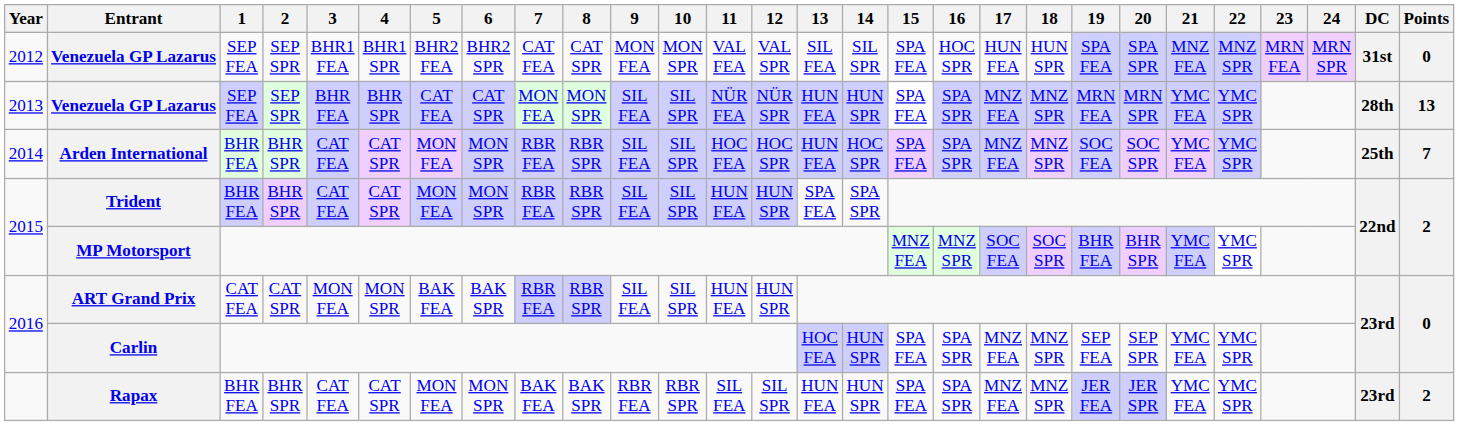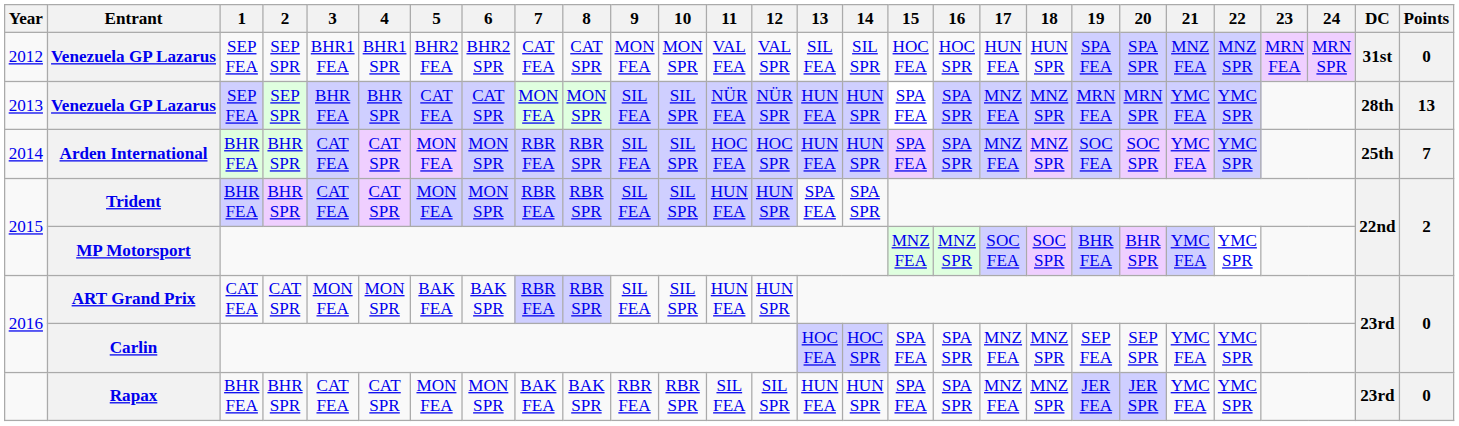 <table class="wikitable" style="text-align:center; font-size:85%">
 <tr>
 <th>Year</th>
 <th>Entrant</th>
 <th>1</th>
 <th>2</th>
 <th>3</th>
 <th>4</th>
 <th>5</th>
 <th>6</th>
 <th>7</th>
 <th>8</th>
 <th>9</th>
 <th>10</th>
 <th>11</th>
 <th>12</th>
 <th>13</th>
 <th>14</th>
 <th>15</th>
 <th>16</th>
 <th>17</th>
 <th>18</th>
 <th>19</th>
 <th>20</th>
 <th>21</th>
 <th>22</th>
 <th>23</th>
 <th>24</th>
 <th>DC</th>
 <th>Points</th>
 </tr>
 <tr>
 <td><a href='#'>2012</a></td>
 <th nowrap><a href='#'>Venezuela GP Lazarus</a></th>
 <td><a href='#'>SEP<br>FEA</a></td>
 <td><a href='#'>SEP<br>SPR</a></td>
 <td><a href='#'>BHR1<br>FEA</a></td>
 <td><a href='#'>BHR1<br>SPR</a></td>
 <td><a href='#'>BHR2<br>FEA</a></td>
 <td><a href='#'>BHR2<br>SPR</a></td>
 <td><a href='#'>CAT<br>FEA</a></td>
 <td><a href='#'>CAT<br>SPR</a></td>
 <td><a href='#'>MON<br>FEA</a></td>
 <td><a href='#'>MON<br>SPR</a></td>
 <td><a href='#'>VAL<br>FEA</a></td>
 <td><a href='#'>VAL<br>SPR</a></td>
 <td><a href='#'>SIL<br>FEA</a></td>
 <td><a href='#'>SIL<br>SPR</a></td>
-<td><a href='#'>SPA<br>FEA</a></td>
+<td><a href='#'>HOC<br>FEA</a></td>
 <td><a href='#'>HOC<br>SPR</a></td>
 <td><a href='#'>HUN<br>FEA</a></td>
 <td><a href='#'>HUN<br>SPR</a></td>
 <td style="background:#cfcfff;"><a href='#'>SPA<br>FEA</a><br></td>
 <td style="background:#cfcfff;"><a href='#'>SPA<br>SPR</a><br></td>
 <td style="background:#cfcfff;"><a href='#'>MNZ<br>FEA</a><br></td>
 <td style="background:#cfcfff;"><a href='#'>MNZ<br>SPR</a><br></td>
 <td style="background:#efcfff;"><a href='#'>MRN<br>FEA</a><br></td>
 <td style="background:#efcfff;"><a href='#'>MRN<br>SPR</a><br></td>
 <th>31st</th>
 <th>0</th>
 </tr>
 <tr>
 <td><a href='#'>2013</a></td>
 <th nowrap><a href='#'>Venezuela GP Lazarus</a></th>
 <td style="background:#CFCFFF;"><a href='#'>SEP<br>FEA</a><br></td>
 <td style="background:#DFFFDF;"><a href='#'>SEP<br>SPR</a><br></td>
 <td style="background:#CFCFFF;"><a href='#'>BHR<br>FEA</a><br></td>
 <td style="background:#CFCFFF;"><a href='#'>BHR<br>SPR</a><br></td>
 <td style="background:#CFCFFF;"><a href='#'>CAT<br>FEA</a><br></td>
 <td style="background:#CFCFFF;"><a href='#'>CAT<br>SPR</a><br></td>
 <td style="background:#DFFFDF;"><a href='#'>MON<br>FEA</a><br></td>
 <td style="background:#DFFFDF;"><a href='#'>MON<br>SPR</a><br></td>
 <td style="background:#CFCFFF;"><a href='#'>SIL<br>FEA</a><br></td>
 <td style="background:#CFCFFF;"><a href='#'>SIL<br>SPR</a><br></td>
 <td style="background:#CFCFFF;"><a href='#'>NÜR<br>FEA</a><br></td>
 <td style="background:#CFCFFF;"><a href='#'>NÜR<br>SPR</a><br></td>
 <td style="background:#CFCFFF;"><a href='#'>HUN<br>FEA</a><br></td>
 <td style="background:#CFCFFF;"><a href='#'>HUN<br>SPR</a><br></td>
 <td style="background:#FFFFFF;"><a href='#'>SPA<br>FEA</a><br></td>
 <td style="background:#CFCFFF;"><a href='#'>SPA<br>SPR</a><br></td>
 <td style="background:#CFCFFF;"><a href='#'>MNZ<br>FEA</a><br></td>
 <td style="background:#CFCFFF;"><a href='#'>MNZ<br>SPR</a><br></td>
 <td style="background:#CFCFFF;"><a href='#'>MRN<br>FEA</a><br></td>
 <td style="background:#CFCFFF;"><a href='#'>MRN<br>SPR</a><br></td>
 <td style="background:#CFCFFF;"><a href='#'>YMC<br>FEA</a><br></td>
 <td style="background:#CFCFFF;"><a href='#'>YMC<br>SPR</a><br></td>
 <td colspan=2></td>
 <th>28th</th>
 <th>13</th>
 </tr>
 <tr>
 <td><a href='#'>2014</a></td>
 <th nowrap><a href='#'>Arden International</a></th>
 <td style="background:#DFFFDF;"><a href='#'>BHR<br>FEA</a><br></td>
 <td style="background:#DFFFDF;"><a href='#'>BHR<br>SPR</a><br></td>
 <td style="background:#CFCFFF;"><a href='#'>CAT<br>FEA</a><br></td>
 <td style="background:#EFCFFF;"><a href='#'>CAT<br>SPR</a><br></td>
 <td style="background:#EFCFFF;"><a href='#'>MON<br>FEA</a><br></td>
 <td style="background:#CFCFFF;"><a href='#'>MON<br>SPR</a><br></td>
 <td style="background:#CFCFFF;"><a href='#'>RBR<br>FEA</a><br></td>
 <td style="background:#CFCFFF;"><a href='#'>RBR<br>SPR</a><br></td>
 <td style="background:#CFCFFF;"><a href='#'>SIL<br>FEA</a><br></td>
 <td style="background:#CFCFFF;"><a href='#'>SIL<br>SPR</a><br></td>
 <td style="background:#CFCFFF;"><a href='#'>HOC<br>FEA</a><br></td>
 <td style="background:#CFCFFF;"><a href='#'>HOC<br>SPR</a><br></td>
 <td style="background:#CFCFFF;"><a href='#'>HUN<br>FEA</a><br></td>
-<td style="background:#CFCFFF;"><a href='#'>HOC<br>SPR</a><br></td>
+<td style="background:#CFCFFF;"><a href='#'>HUN<br>SPR</a><br></td>
 <td style="background:#EFCFFF;"><a href='#'>SPA<br>FEA</a><br></td>
 <td style="background:#CFCFFF;"><a href='#'>SPA<br>SPR</a><br></td>
 <td style="background:#CFCFFF;"><a href='#'>MNZ<br>FEA</a><br></td>
 <td style="background:#EFCFFF;"><a href='#'>MNZ<br>SPR</a><br></td>
 <td style="background:#CFCFFF;"><a href='#'>SOC<br>FEA</a><br></td>
 <td style="background:#EFCFFF;"><a href='#'>SOC<br>SPR</a><br></td>
 <td style="background:#EFCFFF;"><a href='#'>YMC<br>FEA</a><br></td>
 <td style="background:#CFCFFF;"><a href='#'>YMC<br>SPR</a><br></td>
 <td colspan=2></td>
 <th>25th</th>
 <th>7</th>
 </tr>
 <tr>
 <td rowspan=2><a href='#'>2015</a></td>
 <th nowrap><a href='#'>Trident</a></th>
 <td style="background:#CFCFFF;"><a href='#'>BHR<br>FEA</a><br></td>
 <td style="background:#EFCFFF;"><a href='#'>BHR<br>SPR</a><br></td>
 <td style="background:#CFCFFF;"><a href='#'>CAT<br>FEA</a><br></td>
 <td style="background:#EFCFFF;"><a href='#'>CAT<br>SPR</a><br></td>
 <td style="background:#CFCFFF;"><a href='#'>MON<br>FEA</a><br></td>
 <td style="background:#CFCFFF;"><a href='#'>MON<br>SPR</a><br></td>
 <td style="background:#CFCFFF;"><a href='#'>RBR<br>FEA</a><br></td>
 <td style="background:#CFCFFF;"><a href='#'>RBR<br>SPR</a><br></td>
 <td style="background:#CFCFFF;"><a href='#'>SIL<br>FEA</a><br></td>
 <td style="background:#CFCFFF;"><a href='#'>SIL<br>SPR</a><br></td>
 <td style="background:#CFCFFF;"><a href='#'>HUN<br>FEA</a><br></td>
 <td style="background:#CFCFFF;"><a href='#'>HUN<br>SPR</a><br></td>
 <td><a href='#'>SPA<br>FEA</a></td>
 <td><a href='#'>SPA<br>SPR</a></td>
 <td colspan=10></td>
 <th rowspan=2>22nd</th>
 <th rowspan=2>2</th>
 </tr>
 <tr>
 <th nowrap><a href='#'>MP Motorsport</a></th>
 <td colspan=14></td>
 <td style="background:#DFFFDF;"><a href='#'>MNZ<br>FEA</a><br></td>
 <td style="background:#DFFFDF;"><a href='#'>MNZ<br>SPR</a><br></td>
 <td style="background:#CFCFFF;"><a href='#'>SOC<br>FEA</a><br></td>
 <td style="background:#EFCFFF;"><a href='#'>SOC<br>SPR</a><br></td>
 <td style="background:#CFCFFF;"><a href='#'>BHR<br>FEA</a><br></td>
 <td style="background:#EFCFFF;"><a href='#'>BHR<br>SPR</a><br></td>
 <td style="background:#CFCFFF;"><a href='#'>YMC<br>FEA</a><br></td>
 <td style="background:#FFFFFF;"><a href='#'>YMC<br>SPR</a><br></td>
 <td colspan=2></td>
 </tr>
 <tr>
 <td rowspan=2><a href='#'>2016</a></td>
 <th nowrap><a href='#'>ART Grand Prix</a></th>
 <td><a href='#'>CAT<br>FEA</a></td>
 <td><a href='#'>CAT<br>SPR</a></td>
 <td><a href='#'>MON<br>FEA</a></td>
 <td><a href='#'>MON<br>SPR</a></td>
 <td><a href='#'>BAK<br>FEA</a></td>
 <td><a href='#'>BAK<br>SPR</a></td>
 <td style="background:#CFCFFF;"><a href='#'>RBR<br>FEA</a><br></td>
 <td style="background:#CFCFFF;"><a href='#'>RBR<br>SPR</a><br></td>
 <td><a href='#'>SIL<br>FEA</a></td>
 <td><a href='#'>SIL<br>SPR</a></td>
 <td><a href='#'>HUN<br>FEA</a></td>
 <td><a href='#'>HUN<br>SPR</a></td>
 <td colspan=12></td>
 <th rowspan=2>23rd</th>
 <th rowspan=2>0</th>
 </tr>
 <tr>
 <th nowrap><a href='#'>Carlin</a></th>
 <td colspan=12></td>
 <td style="background:#CFCFFF;"><a href='#'>HOC<br>FEA</a><br></td>
-<td style="background:#CFCFFF;"><a href='#'>HUN<br>SPR</a><br></td>
+<td style="background:#CFCFFF;"><a href='#'>HOC<br>SPR</a><br></td>
 <td><a href='#'>SPA<br>FEA</a></td>
 <td><a href='#'>SPA<br>SPR</a></td>
 <td><a href='#'>MNZ<br>FEA</a></td>
 <td><a href='#'>MNZ<br>SPR</a></td>
 <td><a href='#'>SEP<br>FEA</a></td>
 <td><a href='#'>SEP<br>SPR</a></td>
 <td><a href='#'>YMC<br>FEA</a></td>
 <td><a href='#'>YMC<br>SPR</a></td>
 <td colspan=2></td>
 </tr>
 <tr>
 <td></td>
 <th><a href='#'>Rapax</a></th>
 <td><a href='#'>BHR<br>FEA</a></td>
 <td><a href='#'>BHR<br>SPR</a></td>
 <td><a href='#'>CAT<br>FEA</a></td>
 <td><a href='#'>CAT<br>SPR</a></td>
 <td><a href='#'>MON<br>FEA</a></td>
 <td><a href='#'>MON<br>SPR</a></td>
 <td><a href='#'>BAK<br>FEA</a></td>
 <td><a href='#'>BAK<br>SPR</a></td>
 <td><a href='#'>RBR<br>FEA</a></td>
 <td><a href='#'>RBR<br>SPR</a></td>
 <td><a href='#'>SIL<br>FEA</a></td>
 <td><a href='#'>SIL<br>SPR</a></td>
 <td><a href='#'>HUN<br>FEA</a></td>
 <td><a href='#'>HUN<br>SPR</a></td>
 <td><a href='#'>SPA<br>FEA</a></td>
 <td><a href='#'>SPA<br>SPR</a></td>
 <td><a href='#'>MNZ<br>FEA</a></td>
 <td><a href='#'>MNZ<br>SPR</a></td>
 <td style="background:#CFCFFF;"><a href='#'>JER<br>FEA</a><br></td>
 <td style="background:#CFCFFF;"><a href='#'>JER<br>SPR</a><br></td>
 <td><a href='#'>YMC<br>FEA</a></td>
 <td><a href='#'>YMC<br>SPR</a></td>
 <td colspan=2></td>
 <th>23rd</th>
-<th>2</th>
+<th>0</th>
 </tr>
 </table>
